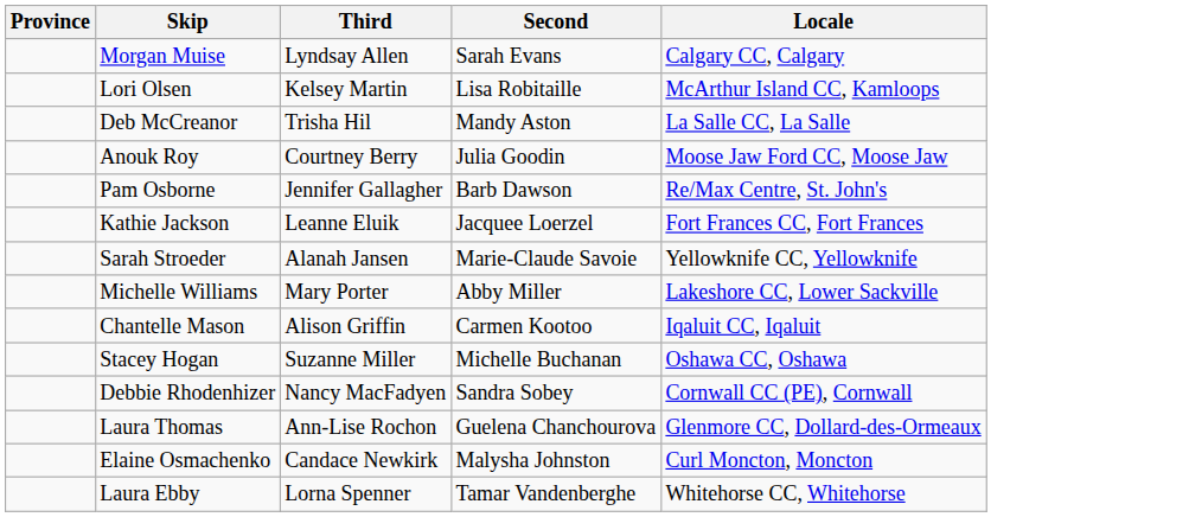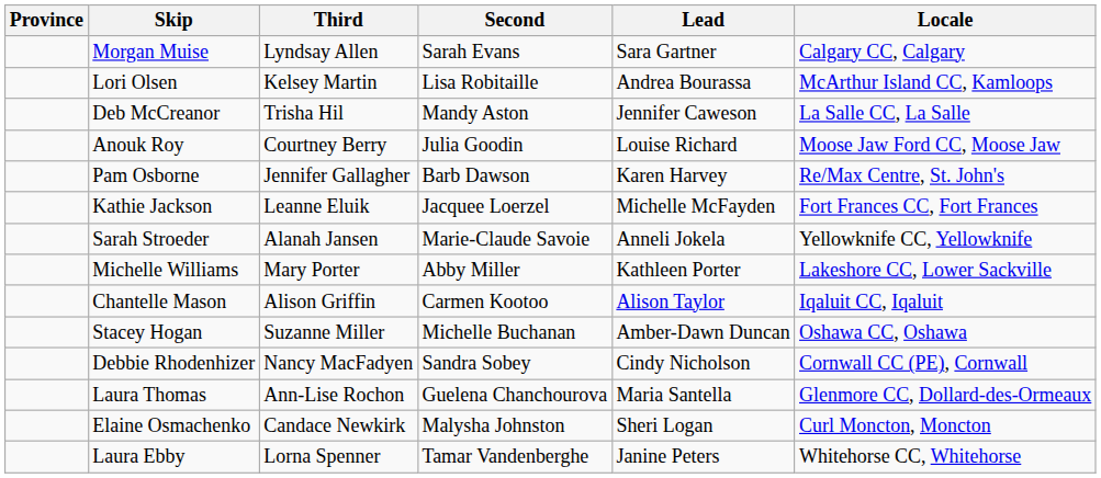 <table class=wikitable>
 <tr>
 <th>Province</th>
 <th>Skip</th>
 <th>Third</th>
 <th>Second</th>
+<th>Lead</th>
 <th>Locale</th>
 </tr>
 <tr>
 <td></td>
 <td><a href='#'>Morgan Muise</a></td>
 <td>Lyndsay Allen</td>
 <td>Sarah Evans</td>
+<td>Sara Gartner</td>
 <td><a href='#'>Calgary CC</a>, <a href='#'>Calgary</a></td>
 </tr>
 <tr>
 <td></td>
 <td>Lori Olsen</td>
 <td>Kelsey Martin</td>
 <td>Lisa Robitaille</td>
+<td>Andrea Bourassa</td>
 <td><a href='#'>McArthur Island CC</a>, <a href='#'>Kamloops</a></td>
 </tr>
 <tr>
 <td></td>
 <td>Deb McCreanor</td>
 <td>Trisha Hil</td>
 <td>Mandy Aston</td>
+<td>Jennifer Caweson</td>
 <td><a href='#'>La Salle CC</a>, <a href='#'>La Salle</a></td>
 </tr>
 <tr>
 <td></td>
 <td>Anouk Roy</td>
 <td>Courtney Berry</td>
 <td>Julia Goodin</td>
+<td>Louise Richard</td>
 <td><a href='#'>Moose Jaw Ford CC</a>, <a href='#'>Moose Jaw</a></td>
 </tr>
 <tr>
 <td></td>
 <td>Pam Osborne</td>
 <td>Jennifer Gallagher</td>
 <td>Barb Dawson</td>
+<td>Karen Harvey</td>
 <td><a href='#'>Re/Max Centre</a>, <a href='#'>St. John's</a></td>
 </tr>
 <tr>
 <td></td>
 <td>Kathie Jackson</td>
 <td>Leanne Eluik</td>
 <td>Jacquee Loerzel</td>
+<td>Michelle McFayden</td>
 <td><a href='#'>Fort Frances CC</a>, <a href='#'>Fort Frances</a></td>
 </tr>
 <tr>
 <td></td>
 <td>Sarah Stroeder</td>
 <td>Alanah Jansen</td>
 <td>Marie-Claude Savoie</td>
+<td>Anneli Jokela</td>
 <td>Yellowknife CC, <a href='#'>Yellowknife</a></td>
 </tr>
 <tr>
 <td></td>
 <td>Michelle Williams</td>
 <td>Mary Porter</td>
 <td>Abby Miller</td>
+<td>Kathleen Porter</td>
 <td><a href='#'>Lakeshore CC</a>, <a href='#'>Lower Sackville</a></td>
 </tr>
 <tr>
 <td></td>
 <td>Chantelle Mason</td>
 <td>Alison Griffin</td>
 <td>Carmen Kootoo</td>
+<td><a href='#'>Alison Taylor</a></td>
 <td><a href='#'>Iqaluit CC</a>, <a href='#'>Iqaluit</a></td>
 </tr>
 <tr>
 <td></td>
 <td>Stacey Hogan</td>
 <td>Suzanne Miller</td>
 <td>Michelle Buchanan</td>
+<td>Amber-Dawn Duncan</td>
 <td><a href='#'>Oshawa CC</a>, <a href='#'>Oshawa</a></td>
 </tr>
 <tr>
 <td></td>
 <td>Debbie Rhodenhizer</td>
 <td>Nancy MacFadyen</td>
 <td>Sandra Sobey</td>
+<td>Cindy Nicholson</td>
 <td><a href='#'>Cornwall CC (PE)</a>, <a href='#'>Cornwall</a></td>
 </tr>
 <tr>
 <td></td>
 <td>Laura Thomas</td>
 <td>Ann-Lise Rochon</td>
 <td>Guelena Chanchourova</td>
+<td>Maria Santella</td>
 <td><a href='#'>Glenmore CC</a>, <a href='#'>Dollard-des-Ormeaux</a></td>
 </tr>
 <tr>
 <td></td>
 <td>Elaine Osmachenko</td>
 <td>Candace Newkirk</td>
 <td>Malysha Johnston</td>
+<td>Sheri Logan</td>
 <td><a href='#'>Curl Moncton</a>, <a href='#'>Moncton</a></td>
 </tr>
 <tr>
 <td></td>
 <td>Laura Ebby</td>
 <td>Lorna Spenner</td>
 <td>Tamar Vandenberghe</td>
+<td>Janine Peters</td>
 <td>Whitehorse CC, <a href='#'>Whitehorse</a></td>
 </tr>
 </table>
